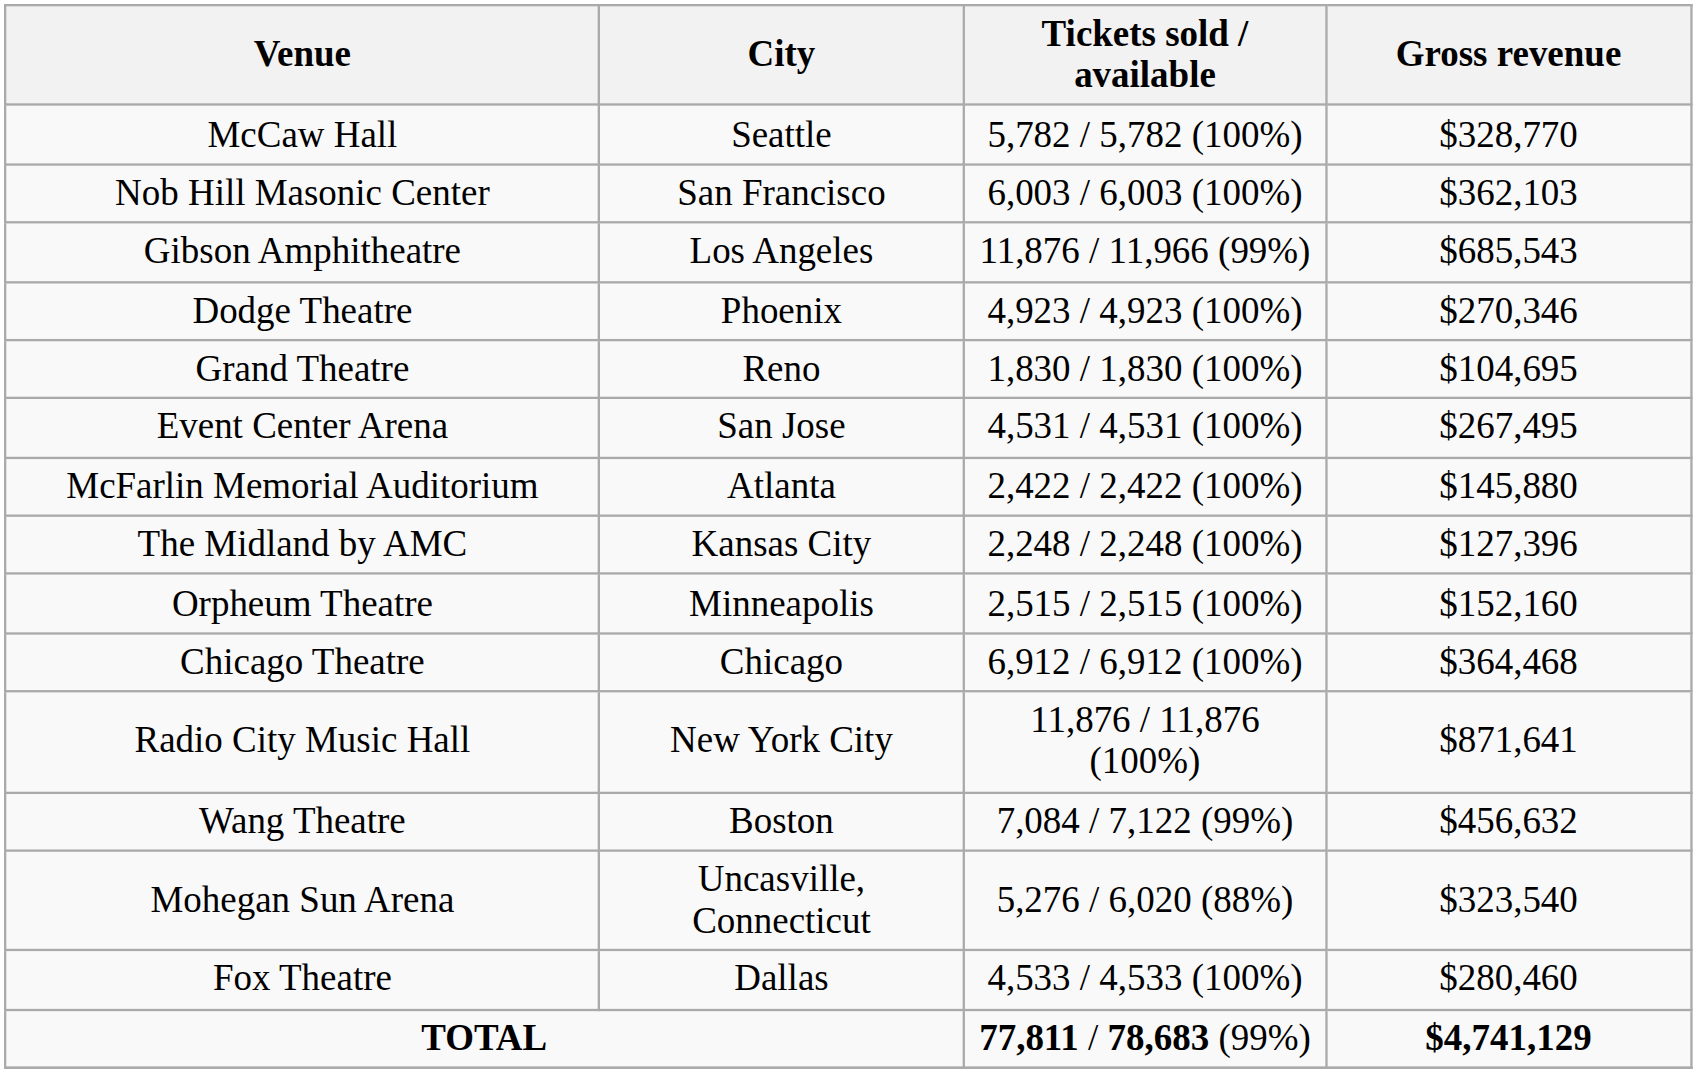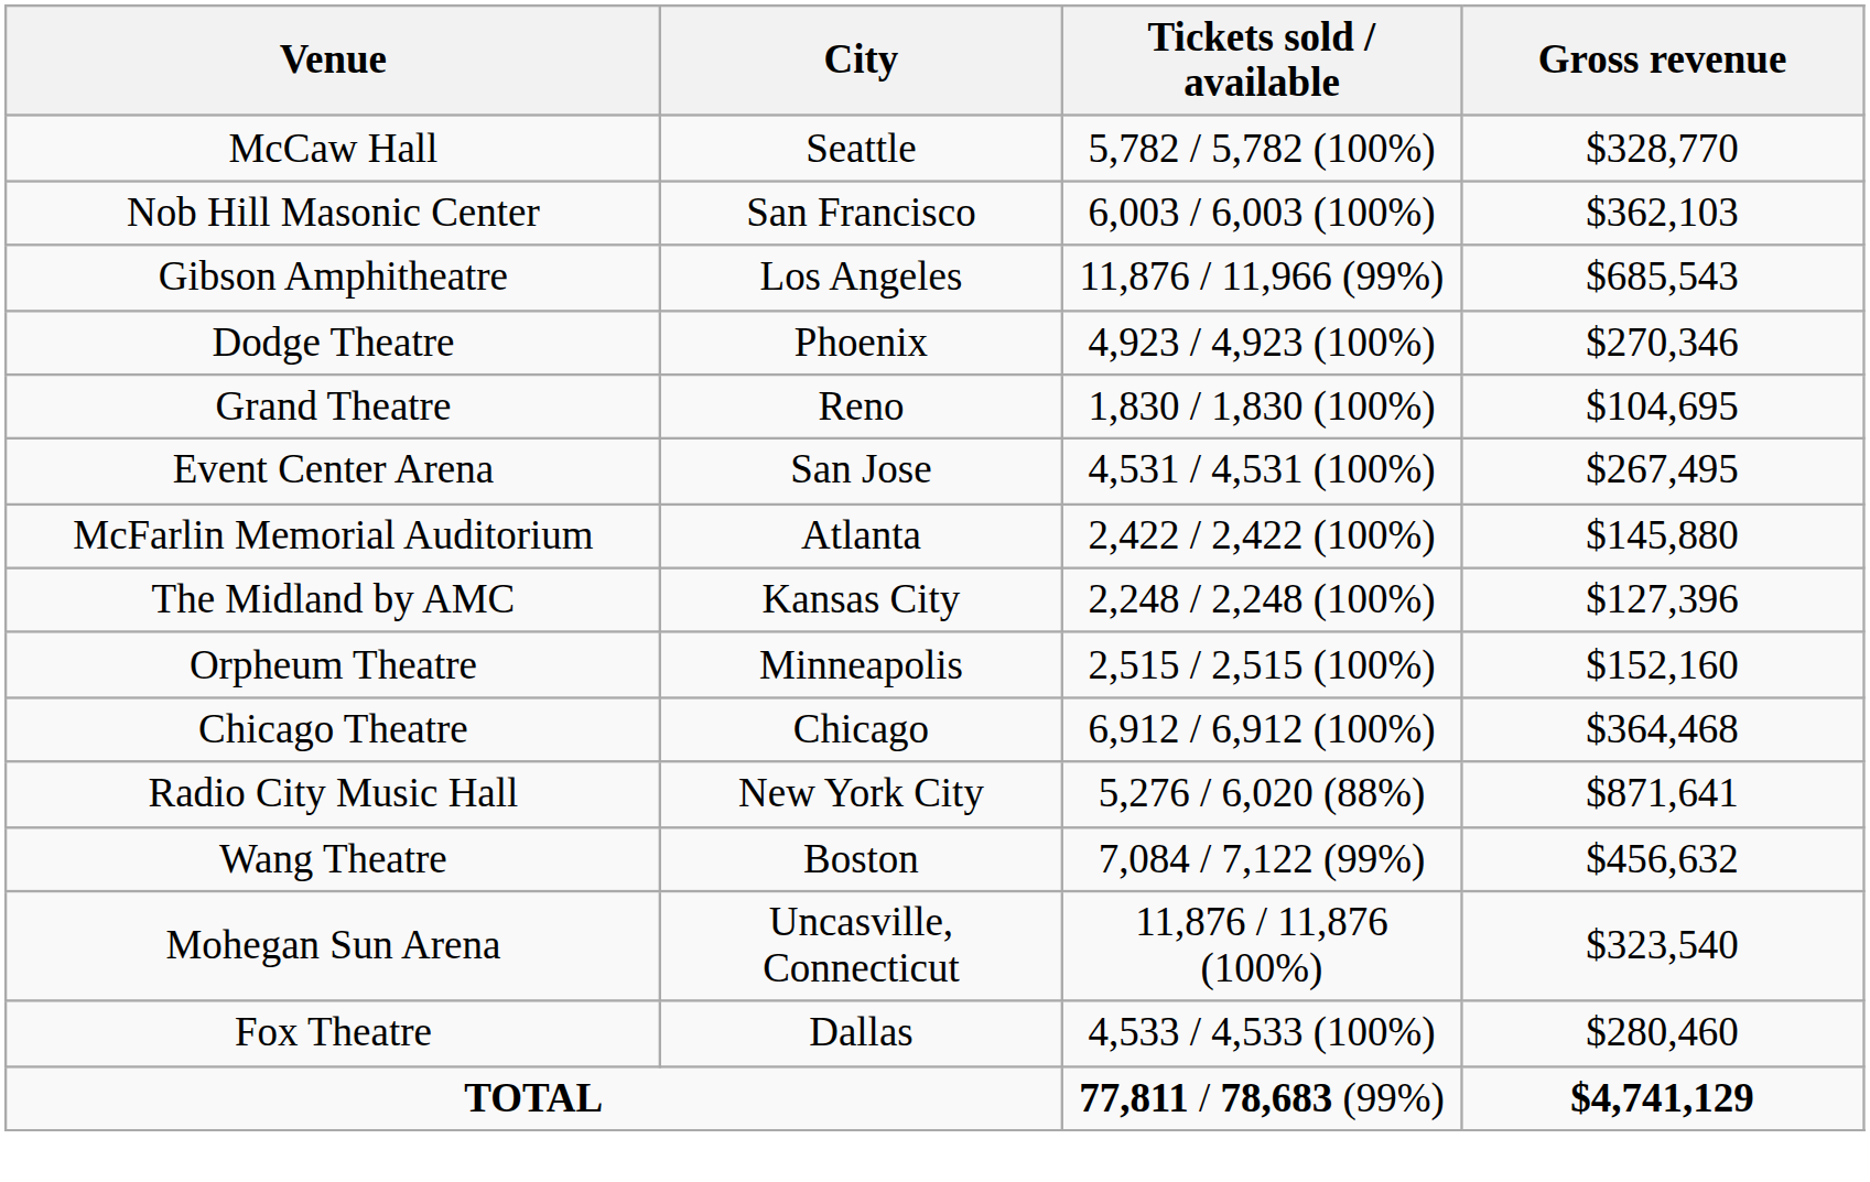 <table class="wikitable" style="text-align:center">
 <tr>
 <th style="width:250px;">Venue</th>
 <th style="width:150px;">City</th>
 <th style="width:150px;">Tickets sold / available</th>
 <th style="width:150px;">Gross revenue</th>
 </tr>
 <tr>
 <td>McCaw Hall</td>
 <td>Seattle</td>
 <td>5,782 / 5,782 (100%)</td>
 <td>$328,770</td>
 </tr>
 <tr>
 <td>Nob Hill Masonic Center</td>
 <td>San Francisco</td>
 <td>6,003 / 6,003 (100%)</td>
 <td>$362,103</td>
 </tr>
 <tr>
 <td>Gibson Amphitheatre</td>
 <td>Los Angeles</td>
 <td>11,876 / 11,966 (99%)</td>
 <td>$685,543</td>
 </tr>
 <tr>
 <td>Dodge Theatre</td>
 <td>Phoenix</td>
 <td>4,923 / 4,923 (100%)</td>
 <td>$270,346</td>
 </tr>
 <tr>
 <td>Grand Theatre</td>
 <td>Reno</td>
 <td>1,830 / 1,830 (100%)</td>
 <td>$104,695</td>
 </tr>
 <tr>
 <td>Event Center Arena</td>
 <td>San Jose</td>
 <td>4,531 / 4,531 (100%)</td>
 <td>$267,495</td>
 </tr>
 <tr>
 <td>McFarlin Memorial Auditorium</td>
 <td>Atlanta</td>
 <td>2,422 / 2,422 (100%)</td>
 <td>$145,880</td>
 </tr>
 <tr>
 <td>The Midland by AMC</td>
 <td>Kansas City</td>
 <td>2,248 / 2,248 (100%)</td>
 <td>$127,396</td>
 </tr>
 <tr>
 <td>Orpheum Theatre</td>
 <td>Minneapolis</td>
 <td>2,515 / 2,515 (100%)</td>
 <td>$152,160</td>
 </tr>
 <tr>
 <td>Chicago Theatre</td>
 <td>Chicago</td>
 <td>6,912 / 6,912 (100%)</td>
 <td>$364,468</td>
 </tr>
 <tr>
 <td>Radio City Music Hall</td>
 <td>New York City</td>
-<td>11,876 / 11,876 (100%)</td>
+<td>5,276 / 6,020 (88%)</td>
 <td>$871,641</td>
 </tr>
 <tr>
 <td>Wang Theatre</td>
 <td>Boston</td>
 <td>7,084 / 7,122 (99%)</td>
 <td>$456,632</td>
 </tr>
 <tr>
 <td>Mohegan Sun Arena</td>
 <td>Uncasville, Connecticut</td>
-<td>5,276 / 6,020 (88%)</td>
+<td>11,876 / 11,876 (100%)</td>
 <td>$323,540</td>
 </tr>
 <tr>
 <td>Fox Theatre</td>
 <td>Dallas</td>
 <td>4,533 / 4,533 (100%)</td>
 <td>$280,460</td>
 </tr>
 <tr>
 <td colspan="2"><strong>TOTAL</strong></td>
 <td><strong>77,811</strong> / <strong>78,683</strong> (99%)</td>
 <td><strong>$4,741,129</strong></td>
 </tr>
 <tr>
 </tr>
 </table>
